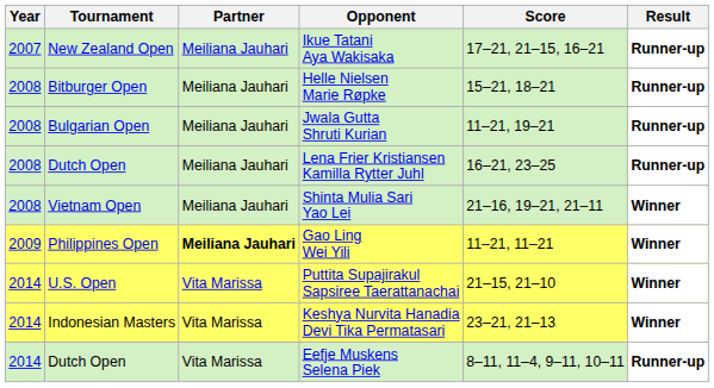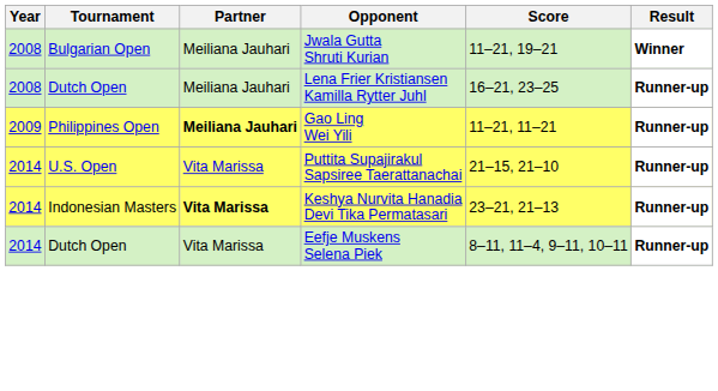 <table class="sortable wikitable" style="font-size: 90%">
 <tr>
 <th>Year</th>
 <th>Tournament</th>
 <th>Partner</th>
 <th>Opponent</th>
 <th>Score</th>
 <th>Result</th>
 </tr>
 <tr style="background:#D4F1C5">
-<td align="center"><a href='#'>2007</a></td>
-<td align="left"><a href='#'>New Zealand Open</a></td>
-<td align="left"> <a href='#'>Meiliana Jauhari</a></td>
-<td align="left"> <a href='#'>Ikue Tatani</a><br> <a href='#'>Aya Wakisaka</a></td>
-<td align="left">17–21, 21–15, 16–21</td>
-<td style="text-align:left; background:white"> <strong>Runner-up</strong></td>
-</tr>
-<tr style="background:#D4F1C5">
-<td align="center"><a href='#'>2008</a></td>
-<td align="left"><a href='#'>Bitburger Open</a></td>
-<td align="left"> Meiliana Jauhari</td>
-<td align="left"> <a href='#'>Helle Nielsen</a><br> <a href='#'>Marie Røpke</a></td>
-<td align="left">15–21, 18–21</td>
-<td style="text-align:left; background:white"> <strong>Runner-up</strong></td>
-</tr>
-<tr style="background:#D4F1C5">
 <td align="center"><a href='#'>2008</a></td>
 <td align="left"><a href='#'>Bulgarian Open</a></td>
 <td align="left"> Meiliana Jauhari</td>
 <td align="left"> <a href='#'>Jwala Gutta</a><br> <a href='#'>Shruti Kurian</a></td>
 <td align="left">11–21, 19–21</td>
-<td style="text-align:left; background:white"> <strong>Runner-up</strong></td>
+<td style="text-align:left; background:white"> <strong>Winner</strong></td>
 </tr>
 <tr style="background:#D4F1C5">
 <td align="center"><a href='#'>2008</a></td>
 <td align="left"><a href='#'>Dutch Open</a></td>
 <td align="left"> Meiliana Jauhari</td>
 <td align="left"> <a href='#'>Lena Frier Kristiansen</a><br> <a href='#'>Kamilla Rytter Juhl</a></td>
 <td align="left">16–21, 23–25</td>
 <td style="text-align:left; background:white"> <strong>Runner-up</strong></td>
 </tr>
-<tr style="background:#D4F1C5">
-<td align="center"><a href='#'>2008</a></td>
-<td align="left"><a href='#'>Vietnam Open</a></td>
-<td align="left"> Meiliana Jauhari</td>
-<td align="left"> <a href='#'>Shinta Mulia Sari</a><br> <a href='#'>Yao Lei</a></td>
-<td align="left">21–16, 19–21, 21–11</td>
-<td style="text-align:left; background:white"> <strong>Winner</strong></td>
-</tr>
 <tr style="background:#FFFF67">
 <td align="center"><a href='#'>2009</a></td>
 <td align="left"><a href='#'>Philippines Open</a></td>
 <td align="left"><strong> Meiliana Jauhari</strong></td>
 <td align="left"> <a href='#'>Gao Ling</a><br> <a href='#'>Wei Yili</a></td>
 <td align="left">11–21, 11–21</td>
-<td style="text-align:left; background:white"> <strong>Winner</strong></td>
+<td style="text-align:left; background:white"> <strong>Runner-up</strong></td>
 </tr>
 <tr style="background:#FFFF67">
 <td align="center"><a href='#'>2014</a></td>
 <td align="left"><a href='#'>U.S. Open</a></td>
 <td align="left"> <a href='#'>Vita Marissa</a></td>
 <td align="left"> <a href='#'>Puttita Supajirakul</a><br> <a href='#'>Sapsiree Taerattanachai</a></td>
 <td align="left">21–15, 21–10</td>
-<td style="text-align:left; background:white"> <strong>Winner</strong></td>
+<td style="text-align:left; background:white"> <strong>Runner-up</strong></td>
 </tr>
 <tr style="background:#FFFF67">
 <td align="center"><a href='#'>2014</a></td>
 <td align="left">Indonesian Masters</td>
-<td align="left"> Vita Marissa</td>
+<td align="left"><strong> Vita Marissa</strong></td>
 <td align="left"> <a href='#'>Keshya Nurvita Hanadia</a><br> <a href='#'>Devi Tika Permatasari</a></td>
 <td align="left">23–21, 21–13</td>
-<td style="text-align:left; background:white"> <strong>Winner</strong></td>
+<td style="text-align:left; background:white"> <strong>Runner-up</strong></td>
 </tr>
 <tr style="background:#D4F1C5">
 <td align="center"><a href='#'>2014</a></td>
 <td align="left">Dutch Open</td>
 <td align="left"> Vita Marissa</td>
 <td align="left"> <a href='#'>Eefje Muskens</a><br> <a href='#'>Selena Piek</a></td>
 <td align="left">8–11, 11–4, 9–11, 10–11</td>
 <td style="text-align:left; background:white"> <strong>Runner-up</strong></td>
 </tr>
 </table>
